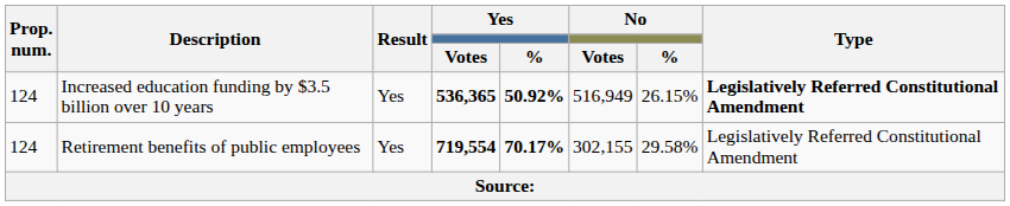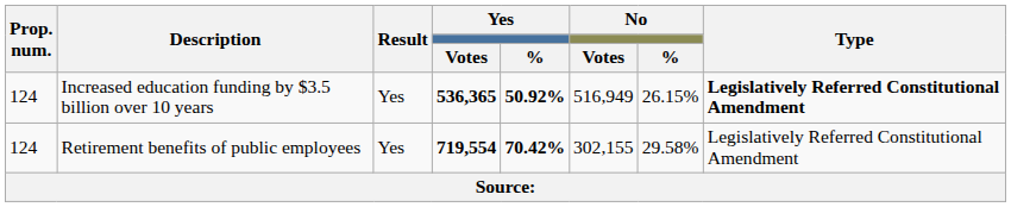 <table class="wikitable sortable">
 <tr>
 <th rowspan="3">Prop.<br>num.</th>
 <th rowspan="3">Description</th>
 <th rowspan="3">Result</th>
 <th colspan="2">Yes</th>
 <th colspan="2">No</th>
 <th rowspan="3">Type</th>
 </tr>
 <tr>
 <th colspan="2" style= "background: #47729E;";></th>
 <th colspan="2" style="background: #8B8B54;";></th>
 </tr>
 <tr>
 <th>Votes</th>
 <th>%</th>
 <th>Votes</th>
 <th>%</th>
 </tr>
 <tr>
 <td>124</td>
 <td>Increased education funding by $3.5 billion over 10 years</td>
 <td> Yes</td>
 <td><strong>536,365</strong></td>
 <td><strong>50.92%</strong></td>
 <td>516,949</td>
 <td>26.15%</td>
 <td><strong>Legislatively Referred Constitutional Amendment</strong></td>
 </tr>
 <tr>
 <td>124</td>
 <td>Retirement benefits of public employees</td>
 <td> Yes</td>
 <td><strong>719,554</strong></td>
-<td><strong>70.17%</strong></td>
+<td><strong>70.42%</strong></td>
 <td>302,155</td>
 <td>29.58%</td>
 <td>Legislatively Referred Constitutional Amendment</td>
 </tr>
 <tr>
 <th colspan="8">Source:</th>
 </tr>
 </table>
